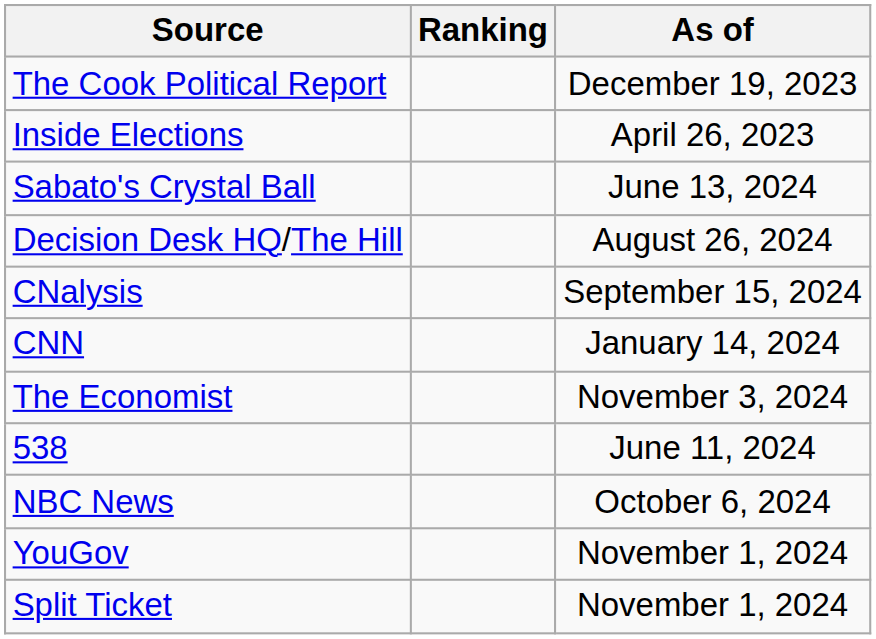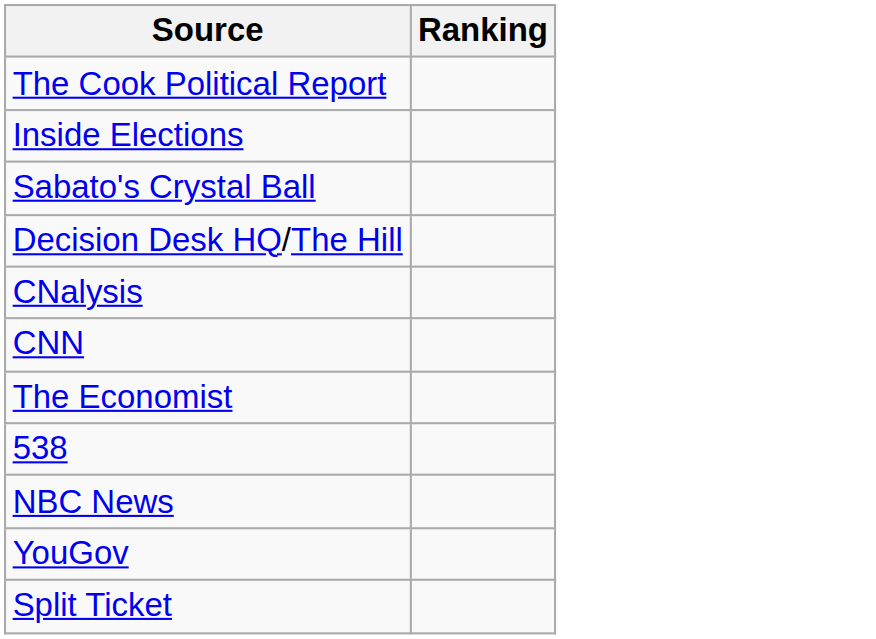 <table class="wikitable" style="text-align:center">
 <tr>
 <th>Source</th>
 <th>Ranking</th>
-<th>As of</th>
 </tr>
 <tr>
 <td align=left><a href='#'>The Cook Political Report</a></td>
 <td></td>
-<td>December 19, 2023</td>
 </tr>
 <tr>
 <td align=left><a href='#'>Inside Elections</a></td>
 <td></td>
-<td>April 26, 2023</td>
 </tr>
 <tr>
 <td align=left><a href='#'>Sabato's Crystal Ball</a></td>
 <td></td>
-<td>June 13, 2024</td>
 </tr>
 <tr>
 <td align=left><a href='#'>Decision Desk HQ</a>/<a href='#'>The Hill</a></td>
 <td></td>
-<td>August 26, 2024</td>
 </tr>
 <tr>
 <td align=left><a href='#'>CNalysis</a></td>
 <td></td>
-<td>September 15, 2024</td>
 </tr>
 <tr>
 <td align=left><a href='#'>CNN</a></td>
 <td></td>
-<td>January 14, 2024</td>
 </tr>
 <tr>
 <td align=left><a href='#'>The Economist</a></td>
 <td></td>
-<td>November 3, 2024</td>
 </tr>
 <tr>
 <td align="left"><a href='#'>538</a></td>
 <td></td>
-<td>June 11, 2024</td>
 </tr>
 <tr>
 <td align="left"><a href='#'>NBC News</a></td>
 <td></td>
-<td>October 6, 2024</td>
 </tr>
 <tr>
 <td align="left"><a href='#'>YouGov</a></td>
 <td></td>
-<td>November 1, 2024</td>
 </tr>
 <tr>
 <td align="left"><a href='#'>Split Ticket</a></td>
 <td></td>
-<td>November 1, 2024</td>
 </tr>
 </table>
